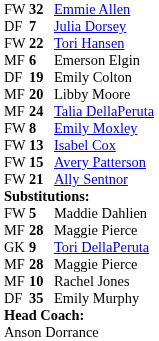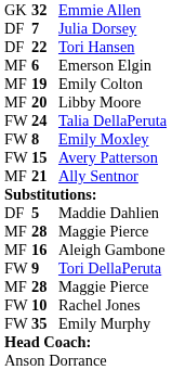 <table style="font-size:90%; margin:0.2em auto;" cellspacing="0" cellpadding="0">
 <tr>
 <th width="25"></th>
 <th width="25"></th>
 </tr>
 <tr>
-<td>FW</td>
+<td>GK</td>
 <td><strong>32</strong></td>
 <td> <a href='#'>Emmie Allen</a></td>
 </tr>
 <tr>
 <td>DF</td>
 <td><strong>7</strong></td>
 <td> <a href='#'>Julia Dorsey</a></td>
 </tr>
 <tr>
-<td>FW</td>
+<td>DF</td>
 <td><strong>22</strong></td>
 <td> <a href='#'>Tori Hansen</a></td>
 </tr>
 <tr>
 <td>MF</td>
 <td><strong>6</strong></td>
 <td> Emerson Elgin</td>
 </tr>
 <tr>
-<td>DF</td>
+<td>MF</td>
 <td><strong>19</strong></td>
 <td> Emily Colton</td>
 <td></td>
 <td>    </td>
 </tr>
 <tr>
 <td>MF</td>
 <td><strong>20</strong></td>
 <td> Libby Moore</td>
 </tr>
 <tr>
-<td>MF</td>
+<td>FW</td>
 <td><strong>24</strong></td>
 <td> <a href='#'>Talia DellaPeruta</a></td>
 <td></td>
 <td>    </td>
 </tr>
 <tr>
 <td>FW</td>
 <td><strong>8</strong></td>
 <td> <a href='#'>Emily Moxley</a></td>
 </tr>
 <tr>
 <td>FW</td>
-<td><strong>13</strong></td>
-<td> <a href='#'>Isabel Cox</a></td>
-<td></td>
-<td>    </td>
-</tr>
-<tr>
-<td>FW</td>
 <td><strong>15</strong></td>
 <td> <a href='#'>Avery Patterson</a></td>
 </tr>
 <tr>
-<td>FW</td>
+<td>MF</td>
 <td><strong>21</strong></td>
 <td> <a href='#'>Ally Sentnor</a></td>
 <td></td>
 <td>   </td>
 </tr>
 <tr>
 <td colspan=3><strong>Substitutions:</strong></td>
 </tr>
 <tr>
-<td>FW</td>
+<td>DF</td>
 <td><strong>5</strong></td>
 <td> Maddie Dahlien</td>
 <td></td>
 <td>     </td>
 </tr>
 <tr>
 <td>MF</td>
 <td><strong>28</strong></td>
 <td> Maggie Pierce</td>
 <td></td>
 <td>   </td>
 </tr>
 <tr>
-<td>GK</td>
+<td>MF</td>
+<td><strong>16</strong></td>
+<td> Aleigh Gambone</td>
+<td></td>
+<td>    </td>
+</tr>
+<tr>
+<td>FW</td>
 <td><strong>9</strong></td>
 <td> <a href='#'>Tori DellaPeruta</a></td>
 <td></td>
 <td>   </td>
 </tr>
 <tr>
 <td>MF</td>
 <td><strong>28</strong></td>
 <td> Maggie Pierce</td>
 <td></td>
 <td></td>
 </tr>
 <tr>
-<td>MF</td>
+<td>FW</td>
 <td><strong>10</strong></td>
 <td> Rachel Jones</td>
 <td></td>
 <td> </td>
 </tr>
 <tr>
-<td>DF</td>
+<td>FW</td>
 <td><strong>35</strong></td>
 <td> Emily Murphy</td>
 <td></td>
 <td></td>
 </tr>
 <tr>
 <td colspan=3><strong>Head Coach:</strong></td>
 </tr>
 <tr>
 <td colspan=4> Anson Dorrance</td>
 </tr>
 </table>
